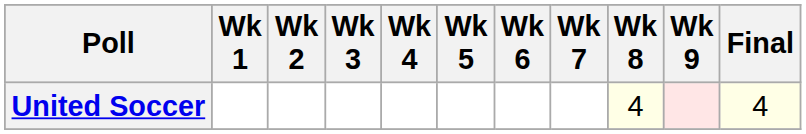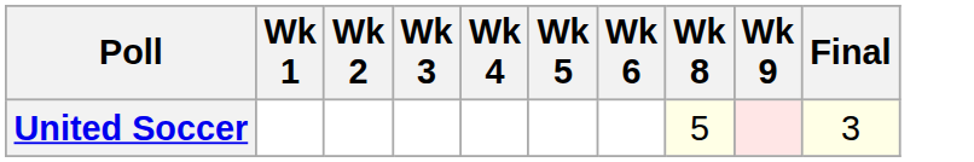 <table class="wikitable" style="white-space:nowrap;text-align:center;">
 <tr>
 <th>Poll</th>
 <th>Wk<br>1</th>
 <th>Wk<br>2</th>
 <th>Wk<br>3</th>
 <th>Wk<br>4</th>
 <th>Wk<br>5</th>
 <th>Wk<br>6</th>
-<th>Wk<br>7</th>
 <th>Wk<br>8</th>
 <th>Wk<br>9</th>
 <th>Final<br></th>
 </tr>
 <tr>
 <th><a href='#'>United Soccer</a></th>
 <td style="background:#FFFFFF;"></td>
 <td style="background:#FFFFFF;"></td>
 <td style="background:#FFFFFF;"></td>
 <td style="background:#FFFFFF;"></td>
 <td style="background:#FFFFFF;"></td>
 <td style="background:#FFFFFF;"></td>
-<td style="background:#FFFFFF;"></td>
-<td style="background:#FFFFE6;">4</td>
+<td style="background:#FFFFE6;">5</td>
 <td style="background:#FFE6E6;"></td>
-<td style="background:#FFFFE6;">4</td>
+<td style="background:#FFFFE6;">3</td>
 </tr>
 </table>
